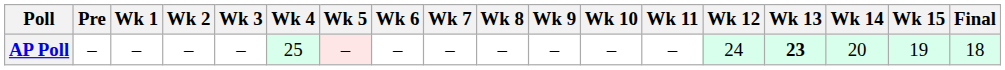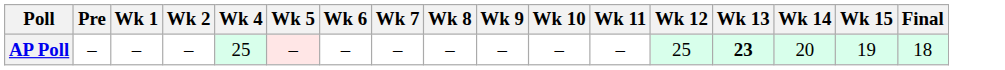 <table class="wikitable" style="white-space:nowrap;">
 <tr>
 <th>Poll</th>
 <th>Pre</th>
 <th>Wk 1</th>
 <th>Wk 2</th>
-<th>Wk 3</th>
 <th>Wk 4</th>
 <th>Wk 5</th>
 <th>Wk 6</th>
 <th>Wk 7</th>
 <th>Wk 8</th>
 <th>Wk 9</th>
 <th>Wk 10</th>
 <th>Wk 11</th>
 <th>Wk 12</th>
 <th>Wk 13</th>
 <th>Wk 14</th>
 <th>Wk 15</th>
 <th>Final</th>
 </tr>
 <tr style="text-align:center;">
 <th><a href='#'>AP Poll</a></th>
 <td style="background:#FFF;">–</td>
 <td style="background:#FFF;">–</td>
 <td style="background:#FFF;">–</td>
-<td style="background:#FFF;">–</td>
 <td style="background:#D8FFEB;">25</td>
 <td style="background:#FFE6E6;">–</td>
 <td style="background:#FFF;">–</td>
 <td style="background:#FFF;">–</td>
 <td style="background:#FFF;">–</td>
 <td style="background:#FFF;">–</td>
 <td style="background:#FFF;">–</td>
 <td style="background:#FFF;">–</td>
-<td style="background:#D8FFEB;">24</td>
+<td style="background:#D8FFEB;">25</td>
 <td style="background:#D8FFEB;"><strong>23</strong></td>
 <td style="background:#D8FFEB;">20</td>
 <td style="background:#D8FFEB;">19</td>
 <td style="background:#D8FFEB;">18</td>
 </tr>
 </table>
